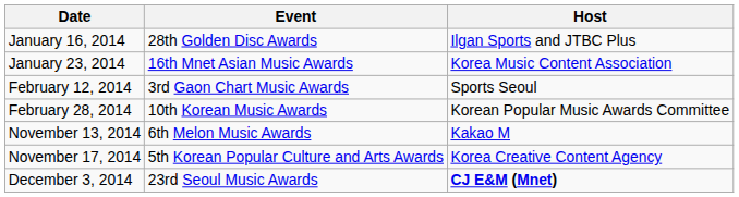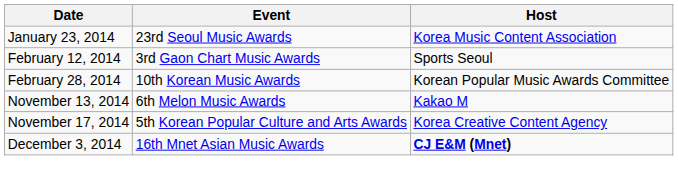 <table class="wikitable sortable" style="font-size:92%;">
 <tr>
 <th>Date</th>
 <th>Event</th>
 <th>Host</th>
 </tr>
 <tr>
-<td>January 16, 2014</td>
-<td>28th <a href='#'>Golden Disc Awards</a></td>
-<td><a href='#'>Ilgan Sports</a> and JTBC Plus</td>
-</tr>
-<tr>
 <td>January 23, 2014</td>
-<td><a href='#'>16th Mnet Asian Music Awards</a></td>
+<td>23rd <a href='#'>Seoul Music Awards</a></td>
 <td><a href='#'>Korea Music Content Association</a></td>
 </tr>
 <tr>
 <td>February 12, 2014</td>
 <td>3rd <a href='#'>Gaon Chart Music Awards</a></td>
 <td>Sports Seoul</td>
 </tr>
 <tr>
 <td>February 28, 2014</td>
 <td>10th <a href='#'>Korean Music Awards</a></td>
 <td>Korean Popular Music Awards Committee</td>
 </tr>
 <tr>
 <td>November 13, 2014</td>
 <td>6th <a href='#'>Melon Music Awards</a></td>
 <td><a href='#'>Kakao M</a></td>
 </tr>
 <tr>
 <td>November 17, 2014</td>
 <td>5th <a href='#'>Korean Popular Culture and Arts Awards</a></td>
 <td><a href='#'>Korea Creative Content Agency</a></td>
 </tr>
 <tr>
 <td>December 3, 2014</td>
-<td>23rd <a href='#'>Seoul Music Awards</a></td>
+<td><a href='#'>16th Mnet Asian Music Awards</a></td>
 <td><strong><a href='#'>CJ E&M</a> (<a href='#'>Mnet</a>)</strong></td>
 </tr>
 </table>
